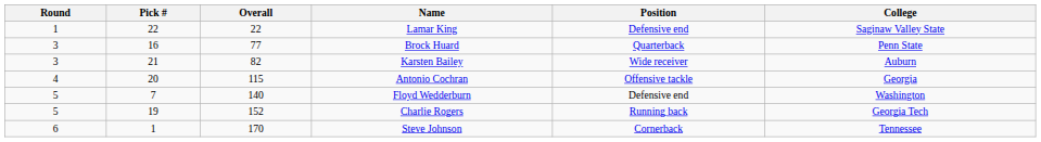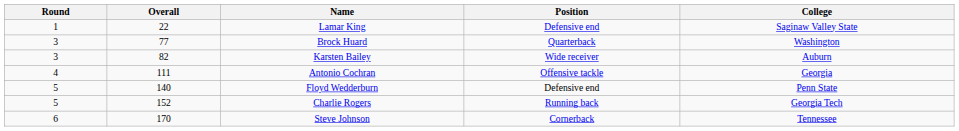 <table class="wikitable sortable sortable" style="width: 100%; text-align:center">
 <tr>
 <th>Round</th>
-<th>Pick #</th>
 <th>Overall</th>
 <th>Name</th>
 <th>Position</th>
 <th>College</th>
 </tr>
 <tr>
 <td>1</td>
 <td>22</td>
-<td>22</td>
 <td><a href='#'>Lamar King</a></td>
 <td><a href='#'>Defensive end</a></td>
 <td><a href='#'>Saginaw Valley State</a></td>
 </tr>
 <tr>
 <td>3</td>
-<td>16</td>
 <td>77</td>
 <td><a href='#'>Brock Huard</a></td>
 <td><a href='#'>Quarterback</a></td>
-<td><a href='#'>Penn State</a></td>
+<td><a href='#'>Washington</a></td>
 </tr>
 <tr>
 <td>3</td>
-<td>21</td>
 <td>82</td>
 <td><a href='#'>Karsten Bailey</a></td>
 <td><a href='#'>Wide receiver</a></td>
 <td><a href='#'>Auburn</a></td>
 </tr>
 <tr>
 <td>4</td>
-<td>20</td>
-<td>115</td>
+<td>111</td>
 <td><a href='#'>Antonio Cochran</a></td>
 <td><a href='#'>Offensive tackle</a></td>
 <td><a href='#'>Georgia</a></td>
 </tr>
 <tr>
 <td>5</td>
-<td>7</td>
 <td>140</td>
 <td><a href='#'>Floyd Wedderburn</a></td>
 <td>Defensive end</td>
-<td><a href='#'>Washington</a></td>
+<td><a href='#'>Penn State</a></td>
 </tr>
 <tr>
 <td>5</td>
-<td>19</td>
 <td>152</td>
 <td><a href='#'>Charlie Rogers</a></td>
 <td><a href='#'>Running back</a></td>
 <td><a href='#'>Georgia Tech</a></td>
 </tr>
 <tr>
 <td>6</td>
-<td>1</td>
 <td>170</td>
 <td><a href='#'>Steve Johnson</a></td>
 <td><a href='#'>Cornerback</a></td>
 <td><a href='#'>Tennessee</a></td>
 </tr>
 </table>
